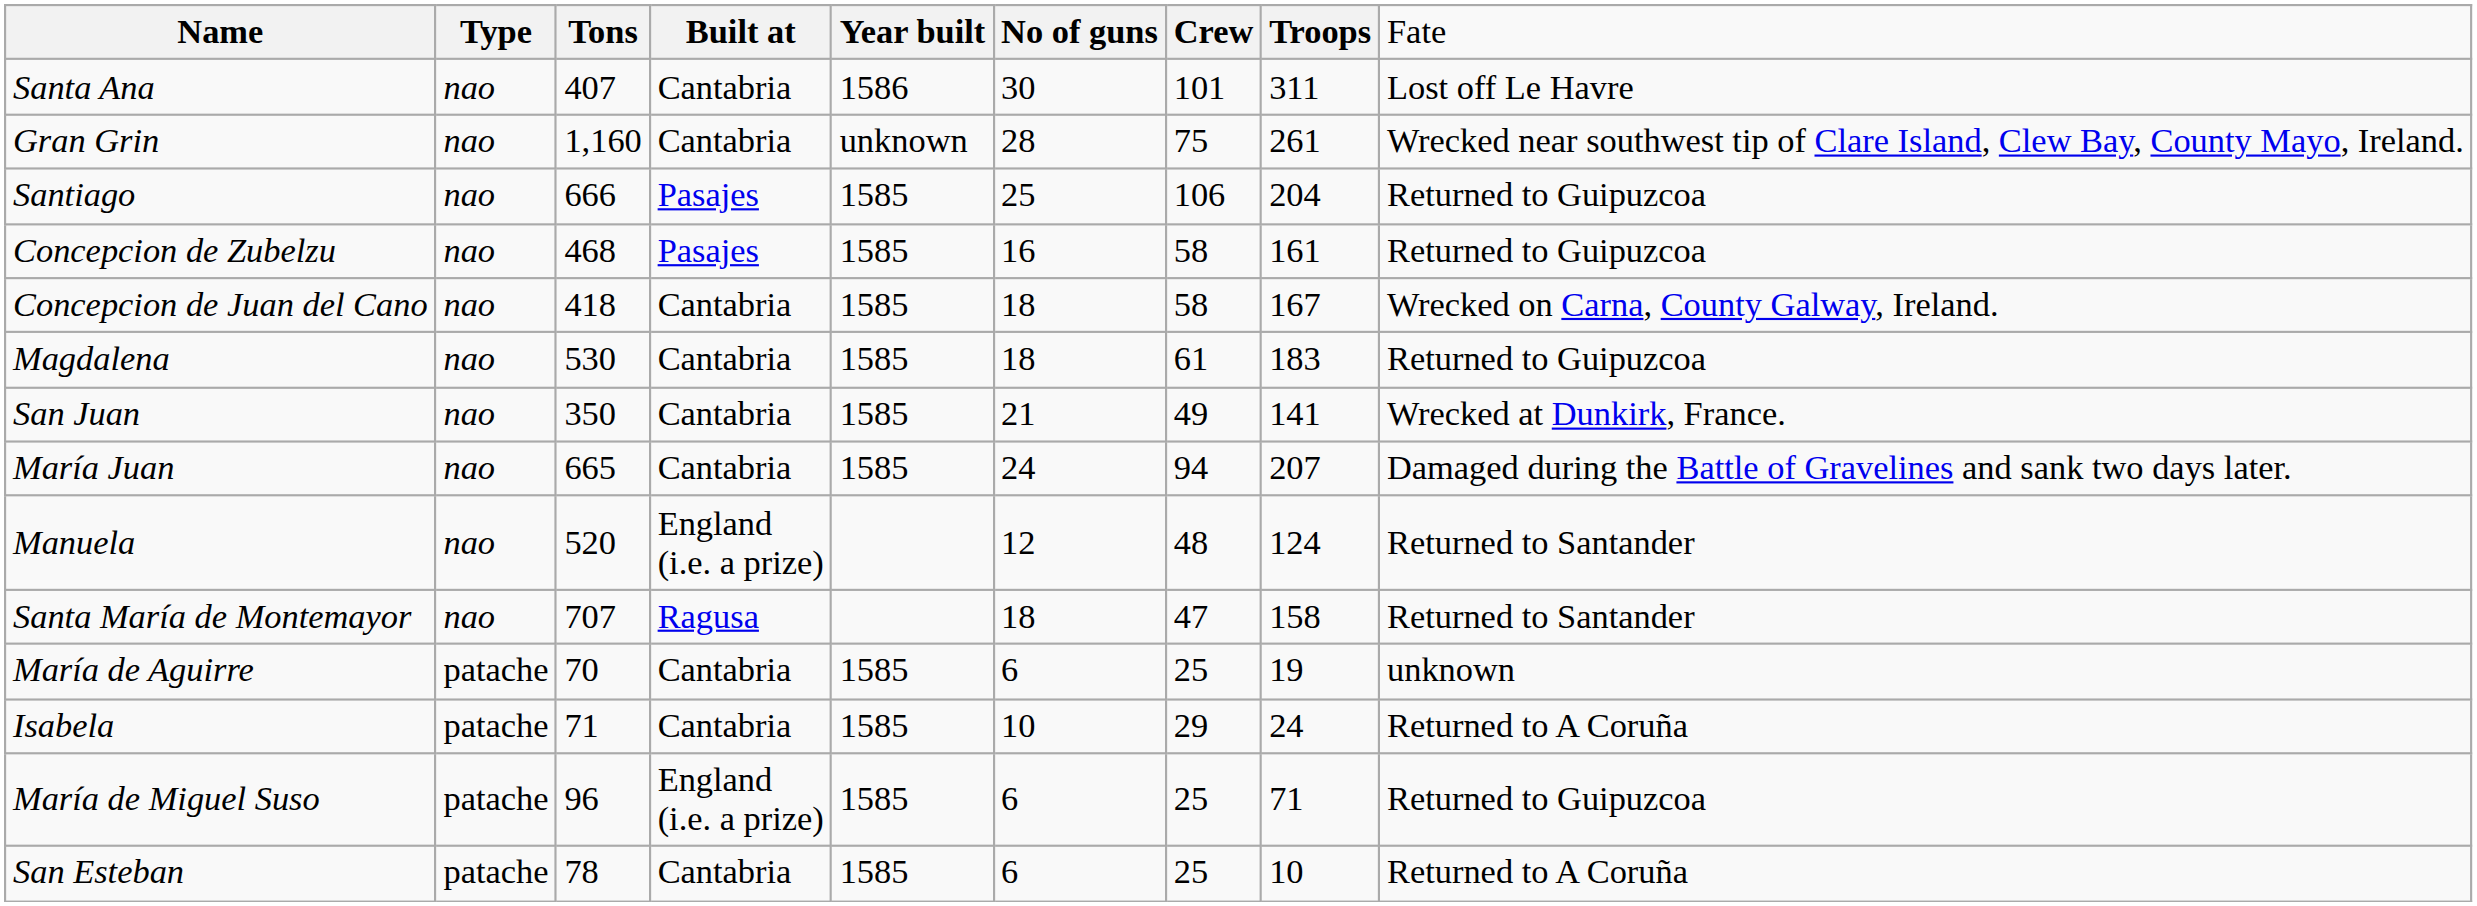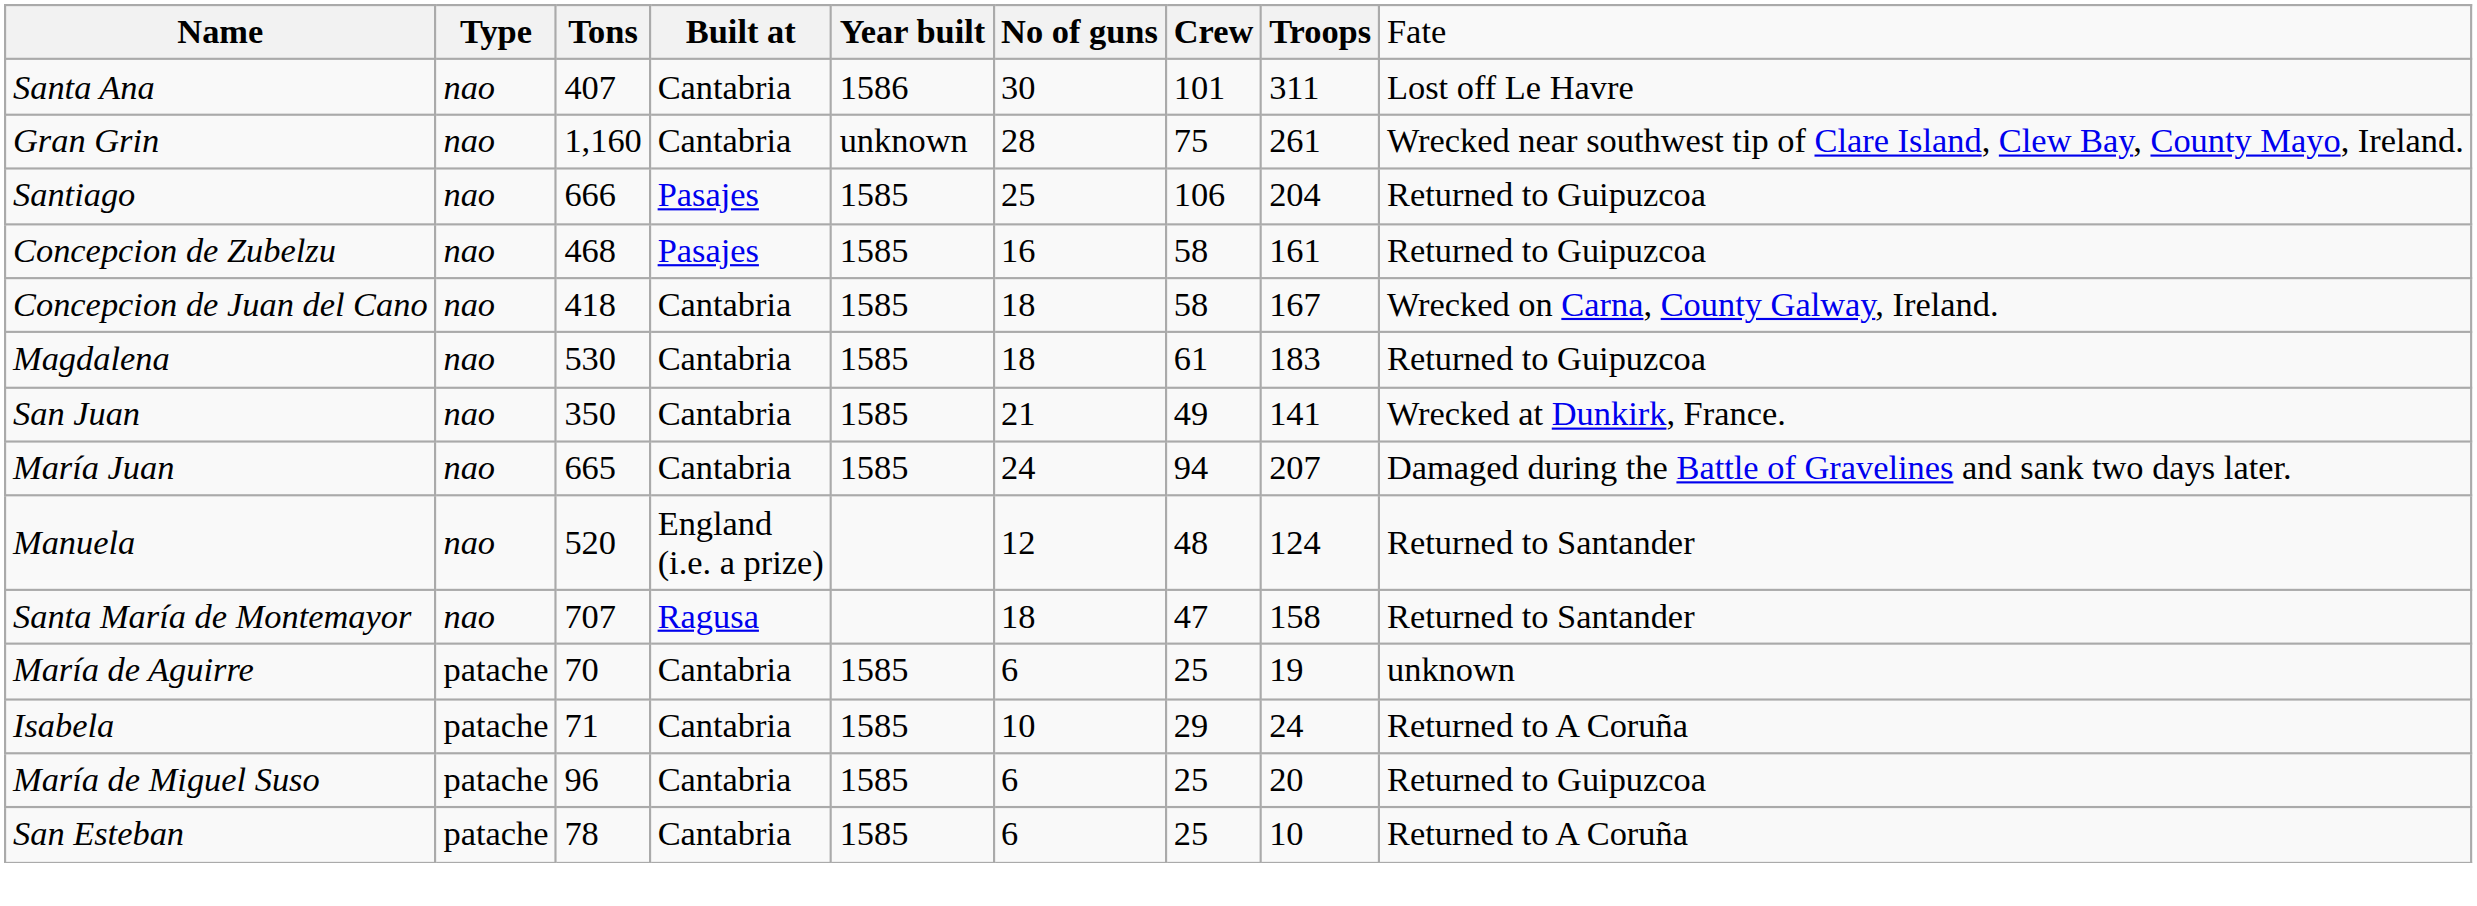 <table class="wikitable sortable">
 <tr>
 <th>Name</th>
 <th>Type</th>
 <th>Tons</th>
 <th>Built at</th>
 <th>Year built</th>
 <th>No of guns</th>
 <th>Crew</th>
 <th>Troops</th>
 <td>Fate</td>
 </tr>
 <tr>
 <td><em>Santa Ana</em></td>
 <td><em>nao</em></td>
 <td alight="right">407</td>
 <td>Cantabria</td>
 <td>1586</td>
 <td alight="right">30</td>
 <td alight="right">101</td>
 <td alight="right">311</td>
 <td>Lost off Le Havre</td>
 </tr>
 <tr>
 <td><em>Gran Grin</em></td>
 <td><em>nao</em></td>
 <td alight="right">1,160</td>
 <td>Cantabria</td>
 <td>unknown</td>
 <td alight="right">28</td>
 <td alight="right">75</td>
 <td alight="right">261</td>
 <td>Wrecked near southwest tip of <a href='#'>Clare Island</a>, <a href='#'>Clew Bay</a>, <a href='#'>County Mayo</a>, Ireland.</td>
 </tr>
 <tr>
 <td><em>Santiago</em></td>
 <td><em>nao</em></td>
 <td alight="right">666</td>
 <td><a href='#'>Pasajes</a></td>
 <td>1585</td>
 <td alight="right">25</td>
 <td alight="right">106</td>
 <td alight="right">204</td>
 <td>Returned to Guipuzcoa</td>
 </tr>
 <tr>
 <td><em>Concepcion de Zubelzu</em></td>
 <td><em>nao</em></td>
 <td alight="right">468</td>
 <td><a href='#'>Pasajes</a></td>
 <td>1585</td>
 <td alight="right">16</td>
 <td alight="right">58</td>
 <td alight="right">161</td>
 <td>Returned to Guipuzcoa</td>
 </tr>
 <tr>
 <td><em>Concepcion de Juan del Cano</em></td>
 <td><em>nao</em></td>
 <td alight="right">418</td>
 <td>Cantabria</td>
 <td>1585</td>
 <td alight="right">18</td>
 <td alight="right">58</td>
 <td alight="right">167</td>
 <td>Wrecked on <a href='#'>Carna</a>, <a href='#'>County Galway</a>, Ireland.</td>
 </tr>
 <tr>
 <td><em>Magdalena</em></td>
 <td><em>nao</em></td>
 <td alight="right">530</td>
 <td>Cantabria</td>
 <td>1585</td>
 <td alight="right">18</td>
 <td alight="right">61</td>
 <td alight="right">183</td>
 <td>Returned to Guipuzcoa</td>
 </tr>
 <tr>
 <td><em>San Juan</em></td>
 <td><em>nao</em></td>
 <td alight="right">350</td>
 <td>Cantabria</td>
 <td>1585</td>
 <td alight="right">21</td>
 <td alight="right">49</td>
 <td alight="right">141</td>
 <td>Wrecked at <a href='#'>Dunkirk</a>, France.</td>
 </tr>
 <tr>
 <td><em>María Juan</em></td>
 <td><em>nao</em></td>
 <td alight="right">665</td>
 <td>Cantabria</td>
 <td>1585</td>
 <td alight="right">24</td>
 <td alight="right">94</td>
 <td alight="right">207</td>
 <td>Damaged during the <a href='#'>Battle of Gravelines</a> and sank two days later.</td>
 </tr>
 <tr>
 <td><em>Manuela</em></td>
 <td><em>nao</em></td>
 <td alight="right">520</td>
 <td>England <br> (i.e. a prize)</td>
 <td></td>
 <td alight="right">12</td>
 <td alight="right">48</td>
 <td alight="right">124</td>
 <td>Returned to Santander</td>
 </tr>
 <tr>
 <td><em>Santa María de Montemayor</em></td>
 <td><em>nao</em></td>
 <td alight="right">707</td>
 <td><a href='#'>Ragusa</a></td>
 <td></td>
 <td alight="right">18</td>
 <td alight="right">47</td>
 <td alight="right">158</td>
 <td>Returned to Santander</td>
 </tr>
 <tr>
 <td><em>María de Aguirre</em></td>
 <td>patache</td>
 <td alight="right">70</td>
 <td>Cantabria</td>
 <td>1585</td>
 <td alight="right">6</td>
 <td alight="right">25</td>
 <td alight="right">19</td>
 <td>unknown</td>
 </tr>
 <tr>
 <td><em>Isabela</em></td>
 <td>patache</td>
 <td alight="right">71</td>
 <td>Cantabria</td>
 <td>1585</td>
 <td alight="right">10</td>
 <td alight="right">29</td>
 <td alight="right">24</td>
 <td>Returned to A Coruña</td>
 </tr>
 <tr>
 <td><em>María de Miguel Suso</em></td>
 <td>patache</td>
 <td alight="right">96</td>
-<td>England <br> (i.e. a prize)</td>
+<td>Cantabria</td>
 <td>1585</td>
 <td alight="right">6</td>
 <td alight="right">25</td>
-<td alight="right">71</td>
+<td alight="right">20</td>
 <td>Returned to Guipuzcoa</td>
 </tr>
 <tr>
 <td><em>San Esteban</em></td>
 <td>patache</td>
 <td alight="right">78</td>
 <td>Cantabria</td>
 <td>1585</td>
 <td alight="right">6</td>
 <td alight="right">25</td>
 <td alight="right">10</td>
 <td>Returned to A Coruña</td>
 </tr>
 </table>
